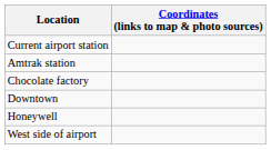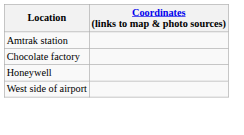 <table class="wikitable mw-collapsible">
 <tr>
 <th>Location</th>
 <th><a href='#'>Coordinates</a><br>(links to map & photo sources)</th>
-</tr>
-<tr>
-<td>Current airport station</td>
-<td></td>
 </tr>
 <tr>
 <td>Amtrak station</td>
 <td></td>
 </tr>
 <tr>
 <td>Chocolate factory</td>
-<td></td>
-</tr>
-<tr>
-<td>Downtown</td>
 <td></td>
 </tr>
 <tr>
 <td>Honeywell</td>
 <td></td>
 </tr>
 <tr>
 <td>West side of airport</td>
 <td></td>
 </tr>
 </table>
